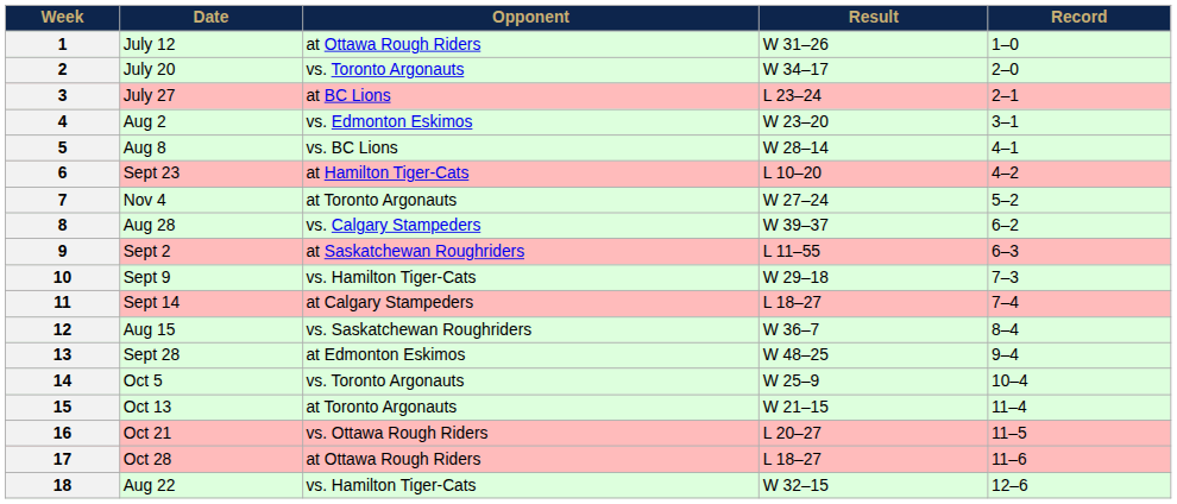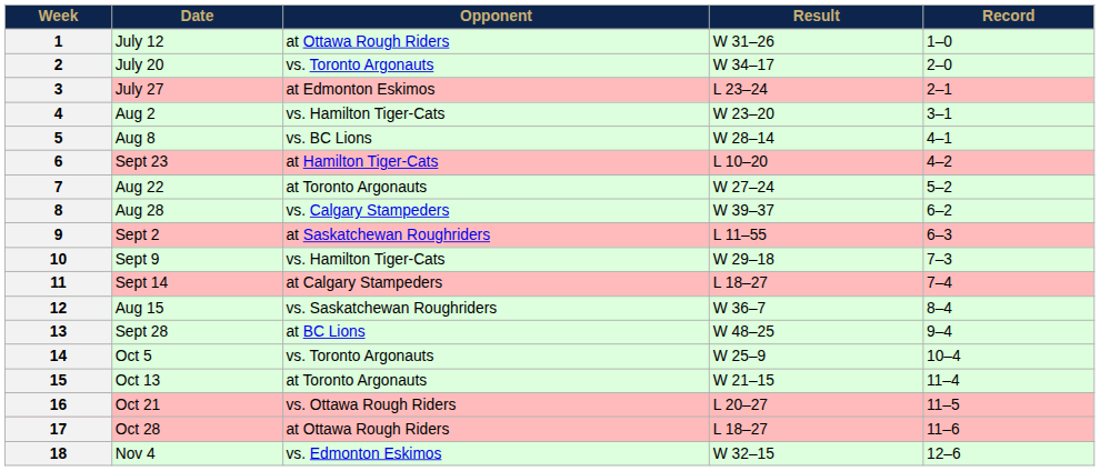 <table class="wikitable sortable">
 <tr>
 <th style="background:#0d254c;color:#c9b074;"  width="5%">Week</th>
 <th style="background:#0d254c;color:#c9b074;"  width="8%">Date</th>
 <th style="background:#0d254c;color:#c9b074;"  width="20%">Opponent</th>
 <th style="background:#0d254c;color:#c9b074;"  width="10%">Result</th>
 <th style="background:#0d254c;color:#c9b074;"  width="8%">Record</th>
 </tr>
 <tr style="background:#ddffdd">
 <th>1</th>
 <td>July 12</td>
 <td>at <a href='#'>Ottawa Rough Riders</a></td>
 <td>W 31–26</td>
 <td>1–0</td>
 </tr>
 <tr style="background:#ddffdd">
 <th>2</th>
 <td>July 20</td>
 <td>vs. <a href='#'>Toronto Argonauts</a></td>
 <td>W 34–17</td>
 <td>2–0</td>
 </tr>
 <tr style="background:#ffbbbb">
 <th>3</th>
 <td>July 27</td>
-<td>at <a href='#'>BC Lions</a></td>
+<td>at Edmonton Eskimos</td>
 <td>L 23–24</td>
 <td>2–1</td>
 </tr>
 <tr style="background:#ddffdd">
 <th>4</th>
 <td>Aug 2</td>
-<td>vs. <a href='#'>Edmonton Eskimos</a></td>
+<td>vs. Hamilton Tiger-Cats</td>
 <td>W 23–20</td>
 <td>3–1</td>
 </tr>
 <tr style="background:#ddffdd">
 <th>5</th>
 <td>Aug 8</td>
 <td>vs. BC Lions</td>
 <td>W 28–14</td>
 <td>4–1</td>
 </tr>
 <tr style="background:#ffbbbb">
 <th>6</th>
 <td>Sept 23</td>
 <td>at <a href='#'>Hamilton Tiger-Cats</a></td>
 <td>L 10–20</td>
 <td>4–2</td>
 </tr>
 <tr style="background:#ddffdd">
 <th>7</th>
-<td>Nov 4</td>
+<td>Aug 22</td>
 <td>at Toronto Argonauts</td>
 <td>W 27–24</td>
 <td>5–2</td>
 </tr>
 <tr style="background:#ddffdd">
 <th>8</th>
 <td>Aug 28</td>
 <td>vs. <a href='#'>Calgary Stampeders</a></td>
 <td>W 39–37</td>
 <td>6–2</td>
 </tr>
 <tr style="background:#ffbbbb">
 <th>9</th>
 <td>Sept 2</td>
 <td>at <a href='#'>Saskatchewan Roughriders</a></td>
 <td>L 11–55</td>
 <td>6–3</td>
 </tr>
 <tr style="background:#ddffdd">
 <th>10</th>
 <td>Sept 9</td>
 <td>vs. Hamilton Tiger-Cats</td>
 <td>W 29–18</td>
 <td>7–3</td>
 </tr>
 <tr style="background:#ffbbbb">
 <th>11</th>
 <td>Sept 14</td>
 <td>at Calgary Stampeders</td>
 <td>L 18–27</td>
 <td>7–4</td>
 </tr>
 <tr style="background:#ddffdd">
 <th>12</th>
 <td>Aug 15</td>
 <td>vs. Saskatchewan Roughriders</td>
 <td>W 36–7</td>
 <td>8–4</td>
 </tr>
 <tr style="background:#ddffdd">
 <th>13</th>
 <td>Sept 28</td>
-<td>at Edmonton Eskimos</td>
+<td>at <a href='#'>BC Lions</a></td>
 <td>W 48–25</td>
 <td>9–4</td>
 </tr>
 <tr style="background:#ddffdd">
 <th>14</th>
 <td>Oct 5</td>
 <td>vs. Toronto Argonauts</td>
 <td>W 25–9</td>
 <td>10–4</td>
 </tr>
 <tr style="background:#ddffdd">
 <th>15</th>
 <td>Oct 13</td>
 <td>at Toronto Argonauts</td>
 <td>W 21–15</td>
 <td>11–4</td>
 </tr>
 <tr style="background:#ffbbbb">
 <th>16</th>
 <td>Oct 21</td>
 <td>vs. Ottawa Rough Riders</td>
 <td>L 20–27</td>
 <td>11–5</td>
 </tr>
 <tr style="background:#ffbbbb">
 <th>17</th>
 <td>Oct 28</td>
 <td>at Ottawa Rough Riders</td>
 <td>L 18–27</td>
 <td>11–6</td>
 </tr>
 <tr style="background:#ddffdd">
 <th>18</th>
-<td>Aug 22</td>
-<td>vs. Hamilton Tiger-Cats</td>
+<td>Nov 4</td>
+<td>vs. <a href='#'>Edmonton Eskimos</a></td>
 <td>W 32–15</td>
 <td>12–6</td>
 </tr>
 </table>
